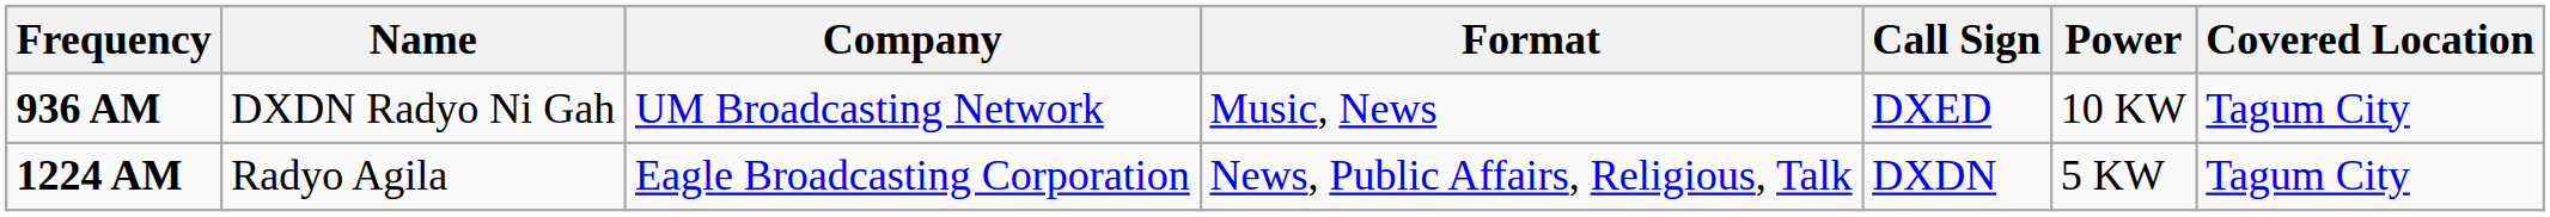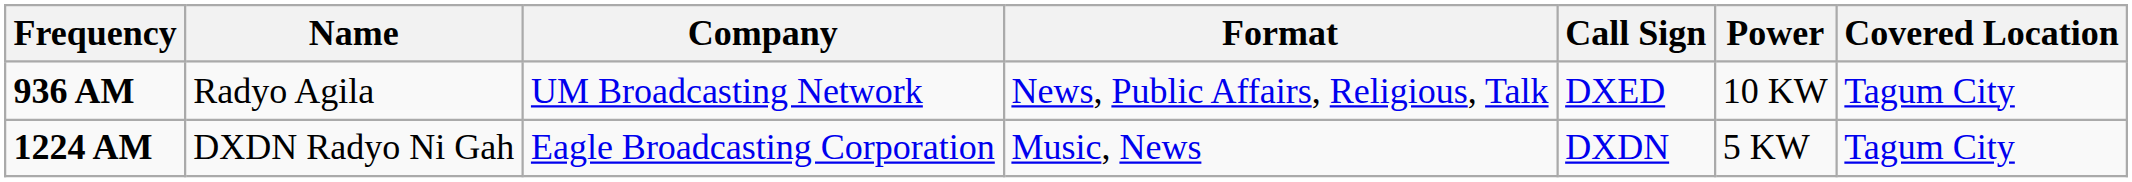 <table class="wikitable">
 <tr>
 <th>Frequency</th>
 <th>Name</th>
 <th>Company</th>
 <th>Format</th>
 <th>Call Sign</th>
 <th>Power</th>
 <th>Covered Location</th>
 </tr>
 <tr>
 <td><strong>936 AM</strong></td>
-<td>DXDN Radyo Ni Gah</td>
+<td>Radyo Agila</td>
 <td><a href='#'>UM Broadcasting Network</a></td>
-<td><a href='#'>Music</a>, <a href='#'>News</a></td>
+<td><a href='#'>News</a>, <a href='#'>Public Affairs</a>, <a href='#'>Religious</a>, <a href='#'>Talk</a></td>
 <td><a href='#'>DXED</a></td>
 <td>10 KW</td>
 <td><a href='#'>Tagum City</a></td>
 </tr>
 <tr>
 <td><strong>1224 AM</strong></td>
-<td>Radyo Agila</td>
+<td>DXDN Radyo Ni Gah</td>
 <td><a href='#'>Eagle Broadcasting Corporation</a></td>
-<td><a href='#'>News</a>, <a href='#'>Public Affairs</a>, <a href='#'>Religious</a>, <a href='#'>Talk</a></td>
+<td><a href='#'>Music</a>, <a href='#'>News</a></td>
 <td><a href='#'>DXDN</a></td>
 <td>5 KW</td>
 <td><a href='#'>Tagum City</a></td>
 </tr>
 </table>
